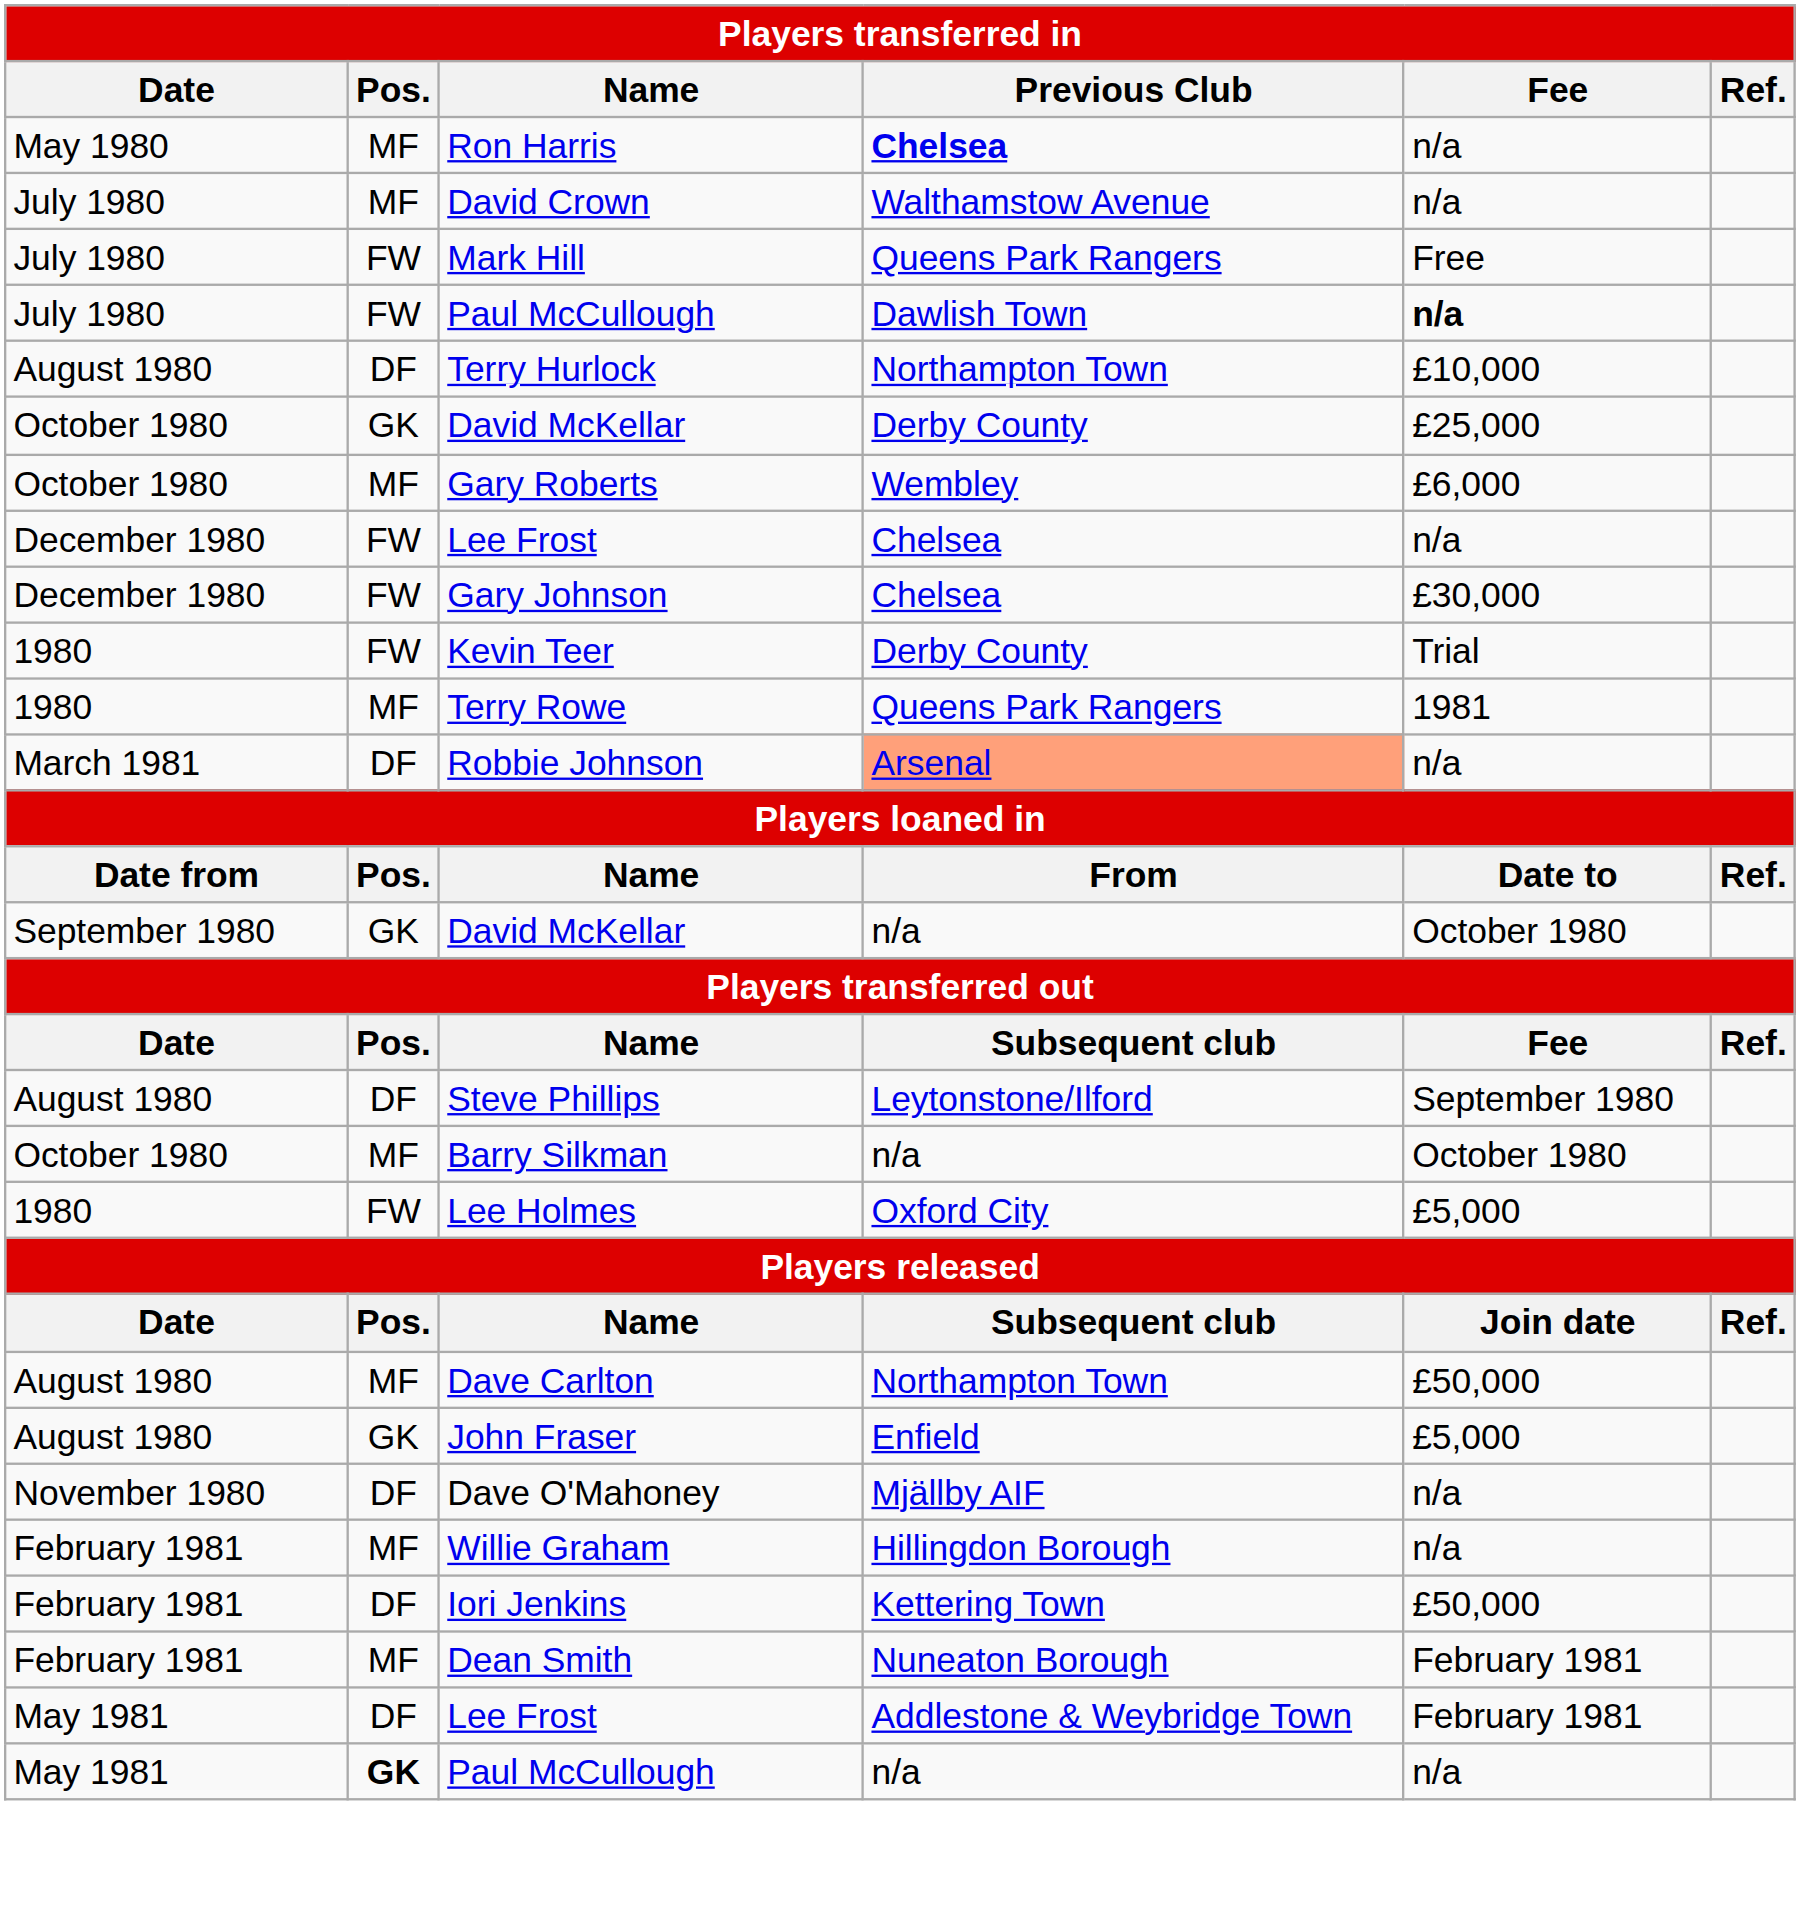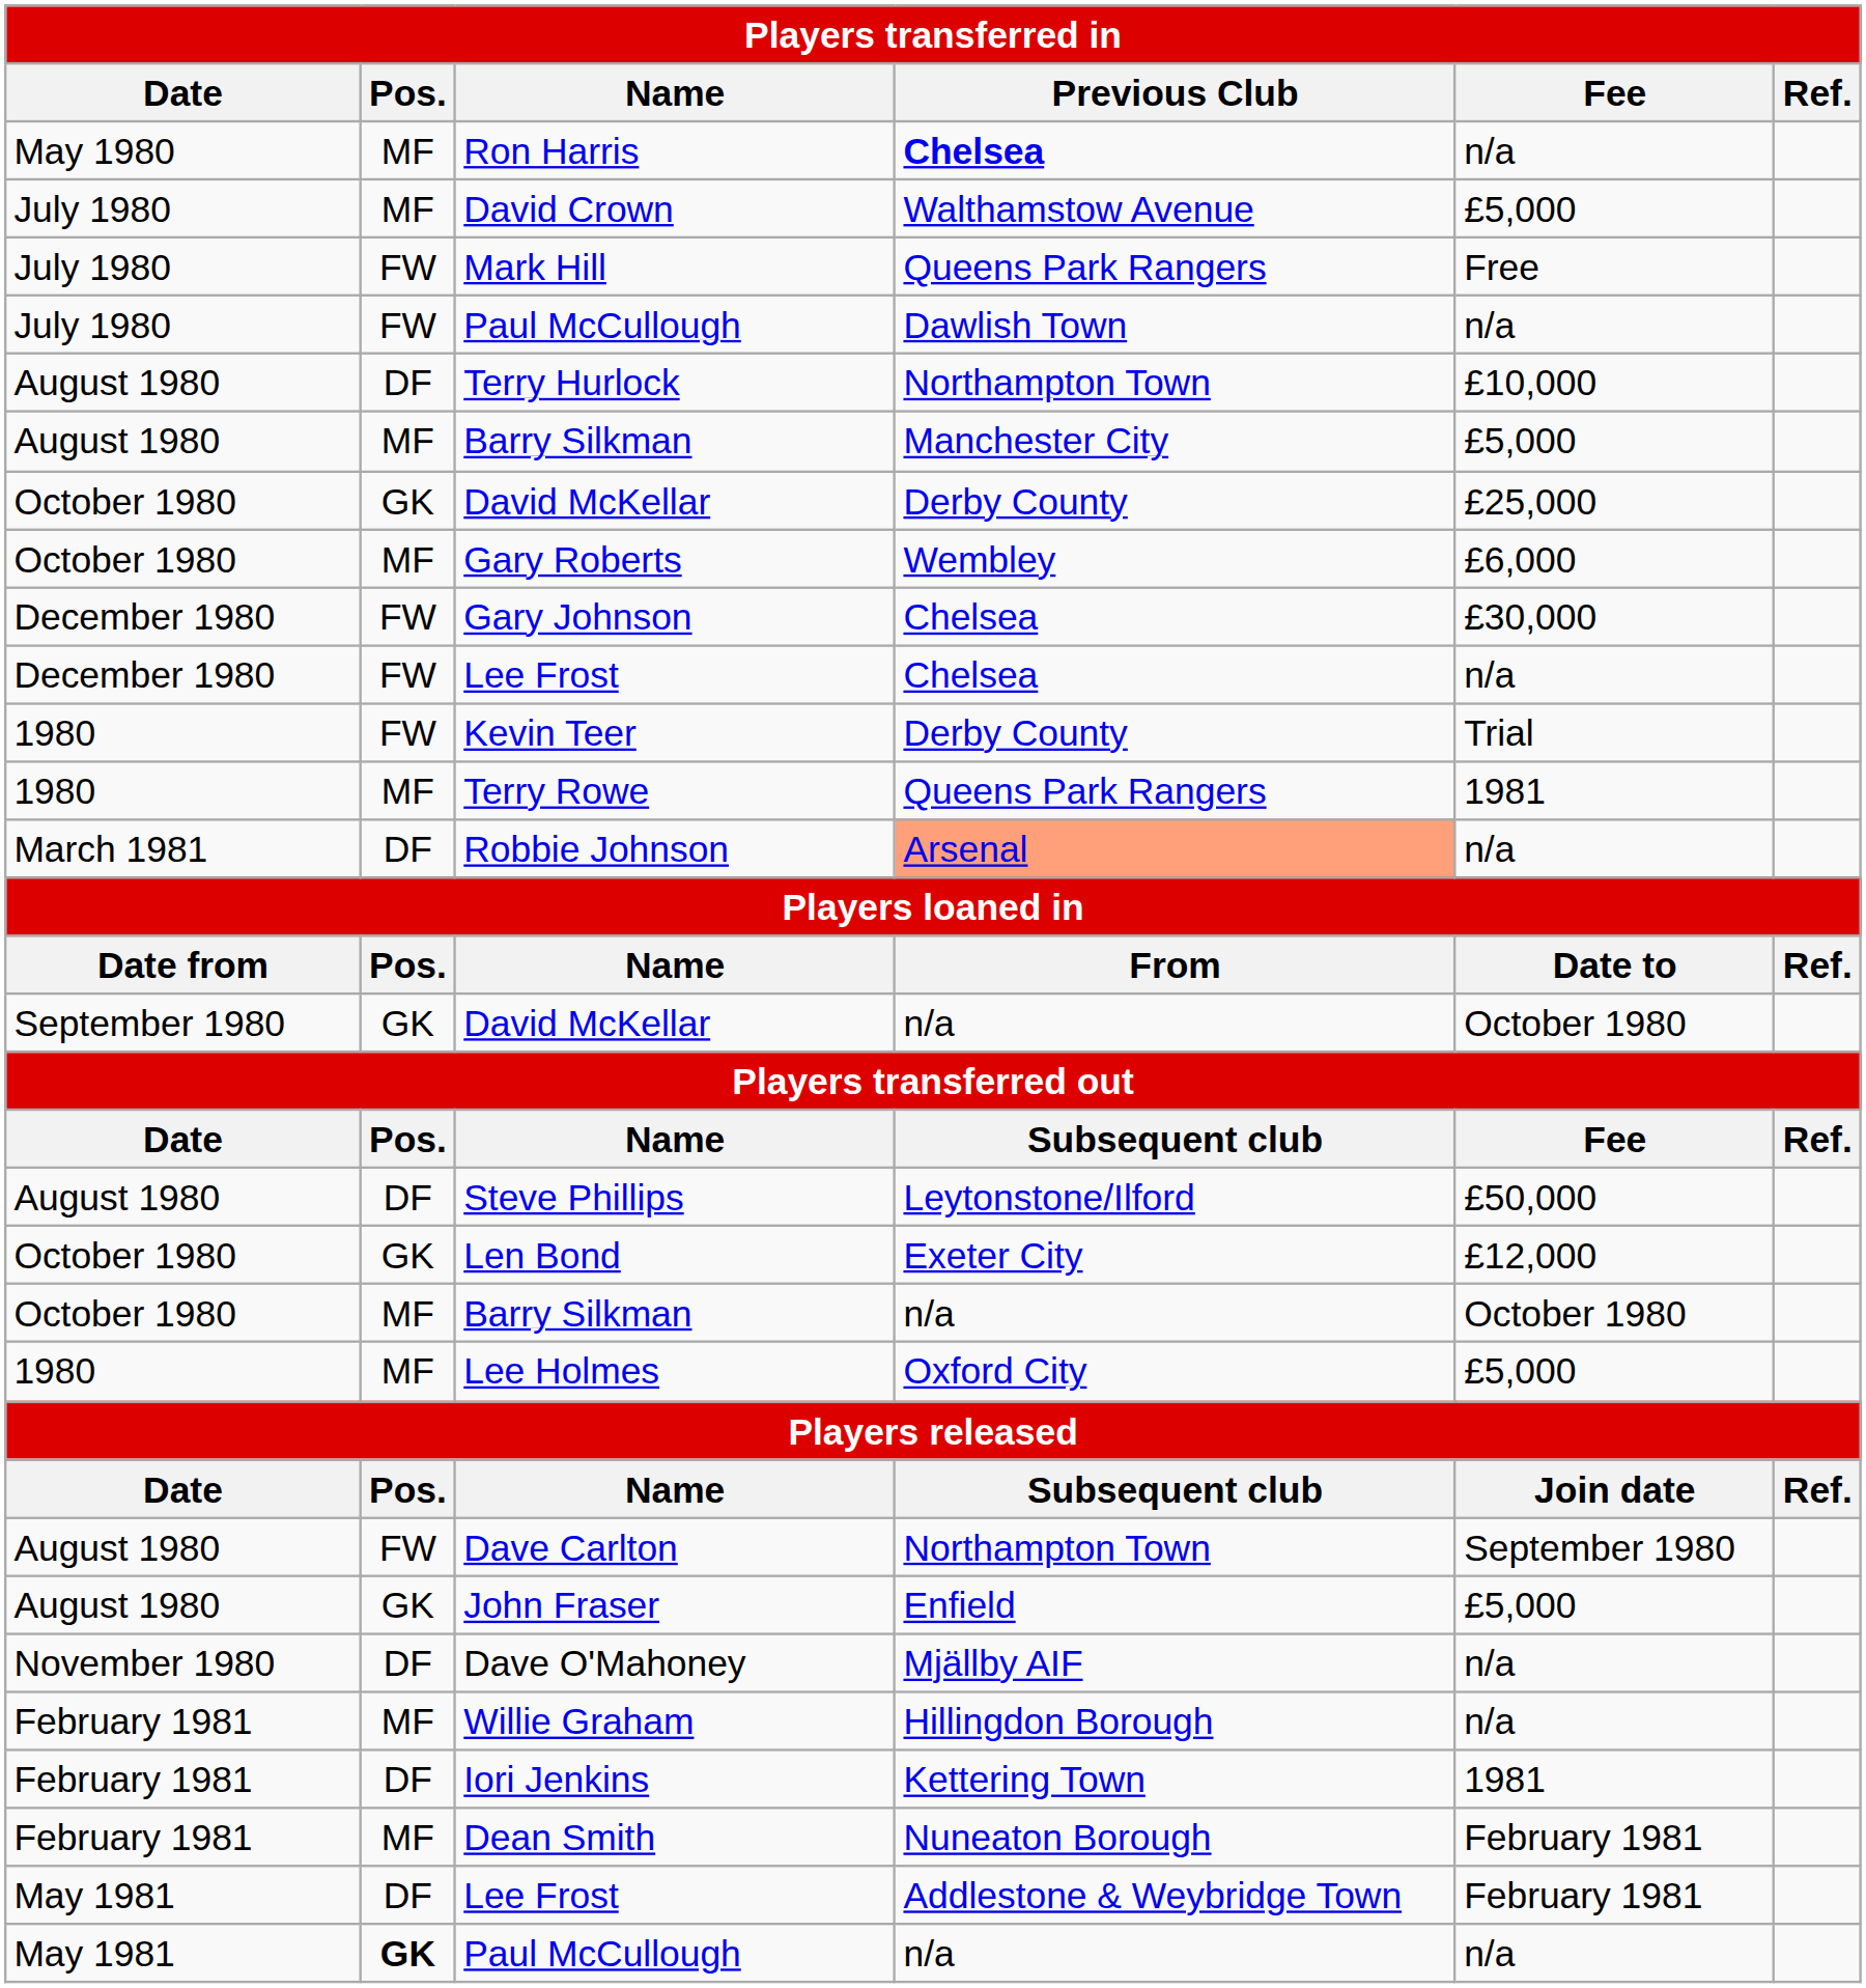 <table class="wikitable" style="font-size:95%;" cellpadding="1">
 <tr>
 <th colspan="6" style="background:#d00; color:white; text-align:center;">Players transferred in</th>
 </tr>
 <tr>
 <th style="width:140px;">Date</th>
 <th style="width:25px;">Pos.</th>
 <th style="width:175px;">Name</th>
 <th style="width:225px;">Previous Club</th>
 <th style="width:125px;">Fee</th>
 <th style="width:25px;">Ref.</th>
 </tr>
 <tr>
 <td>May 1980</td>
 <td style="text-align:center;">MF</td>
 <td> <a href='#'>Ron Harris</a></td>
 <td><strong> <a href='#'>Chelsea</a></strong></td>
 <td>n/a</td>
 <td></td>
 </tr>
 <tr>
 <td>July 1980</td>
 <td style="text-align:center;">MF</td>
 <td> <a href='#'>David Crown</a></td>
 <td> <a href='#'>Walthamstow Avenue</a></td>
-<td>n/a</td>
+<td>£5,000</td>
 <td></td>
 </tr>
 <tr>
 <td>July 1980</td>
 <td style="text-align:center;">FW</td>
 <td> <a href='#'>Mark Hill</a></td>
 <td> <a href='#'>Queens Park Rangers</a></td>
 <td>Free</td>
 <td></td>
 </tr>
 <tr>
 <td>July 1980</td>
 <td style="text-align:center;">FW</td>
 <td> <a href='#'>Paul McCullough</a></td>
 <td> <a href='#'>Dawlish Town</a></td>
-<td><strong>n/a</strong></td>
+<td>n/a</td>
 <td></td>
 </tr>
 <tr>
 <td>August 1980</td>
 <td style="text-align:center;">DF</td>
 <td> <a href='#'>Terry Hurlock</a></td>
 <td> <a href='#'>Northampton Town</a></td>
 <td>£10,000</td>
+<td></td>
+</tr>
+<tr>
+<td>August 1980</td>
+<td style="text-align:center;">MF</td>
+<td> <a href='#'>Barry Silkman</a></td>
+<td> <a href='#'>Manchester City</a></td>
+<td>£5,000</td>
 <td></td>
 </tr>
 <tr>
 <td>October 1980</td>
 <td style="text-align:center;">GK</td>
 <td> <a href='#'>David McKellar</a></td>
 <td> <a href='#'>Derby County</a></td>
 <td>£25,000</td>
 <td></td>
 </tr>
 <tr>
 <td>October 1980</td>
 <td style="text-align:center;">MF</td>
 <td> <a href='#'>Gary Roberts</a></td>
 <td> <a href='#'>Wembley</a></td>
 <td>£6,000</td>
 <td></td>
 </tr>
 <tr>
 <td>December 1980</td>
 <td style="text-align:center;">FW</td>
-<td> <a href='#'>Lee Frost</a></td>
+<td> <a href='#'>Gary Johnson</a></td>
 <td> <a href='#'>Chelsea</a></td>
-<td>n/a</td>
+<td>£30,000</td>
 <td></td>
 </tr>
 <tr>
 <td>December 1980</td>
 <td style="text-align:center;">FW</td>
-<td> <a href='#'>Gary Johnson</a></td>
+<td> <a href='#'>Lee Frost</a></td>
 <td> <a href='#'>Chelsea</a></td>
-<td>£30,000</td>
+<td>n/a</td>
 <td></td>
 </tr>
 <tr>
 <td>1980</td>
 <td style="text-align:center;">FW</td>
 <td> <a href='#'>Kevin Teer</a></td>
 <td> <a href='#'>Derby County</a></td>
 <td>Trial</td>
 <td></td>
 </tr>
 <tr>
 <td>1980</td>
 <td style="text-align:center;">MF</td>
 <td> <a href='#'>Terry Rowe</a></td>
 <td> <a href='#'>Queens Park Rangers</a></td>
 <td>1981</td>
 <td></td>
 </tr>
 <tr>
 <td>March 1981</td>
 <td style="text-align:center;">DF</td>
 <td> <a href='#'>Robbie Johnson</a></td>
 <td style="background: lightsalmon;"> <a href='#'>Arsenal</a></td>
 <td>n/a</td>
 <td></td>
 </tr>
 <tr>
 <th colspan="6" style="background:#d00; color:white; text-align:center;">Players loaned in</th>
 </tr>
 <tr>
 <th>Date from</th>
 <th>Pos.</th>
 <th>Name</th>
 <th>From</th>
 <th>Date to</th>
 <th>Ref.</th>
 </tr>
 <tr>
 <td>September 1980</td>
 <td style="text-align:center;">GK</td>
 <td> <a href='#'>David McKellar</a></td>
 <td>n/a</td>
 <td>October 1980</td>
 <td></td>
 </tr>
 <tr>
 <th colspan="6" style="background:#d00; color:white; text-align:center;">Players transferred out</th>
 </tr>
 <tr>
 <th>Date</th>
 <th>Pos.</th>
 <th>Name</th>
 <th>Subsequent club</th>
 <th>Fee</th>
 <th>Ref.</th>
 </tr>
 <tr>
 <td>August 1980</td>
 <td style="text-align:center;">DF</td>
 <td> <a href='#'>Steve Phillips</a></td>
 <td> <a href='#'>Leytonstone/Ilford</a></td>
-<td>September 1980</td>
+<td>£50,000</td>
+<td></td>
+</tr>
+<tr>
+<td>October 1980</td>
+<td style="text-align:center;">GK</td>
+<td> <a href='#'>Len Bond</a></td>
+<td> <a href='#'>Exeter City</a></td>
+<td>£12,000</td>
 <td></td>
 </tr>
 <tr>
 <td>October 1980</td>
 <td style="text-align:center;">MF</td>
 <td> <a href='#'>Barry Silkman</a></td>
 <td>n/a</td>
 <td>October 1980</td>
 <td></td>
 </tr>
 <tr>
 <td>1980</td>
-<td style="text-align:center;">FW</td>
+<td style="text-align:center;">MF</td>
 <td> <a href='#'>Lee Holmes</a></td>
 <td> <a href='#'>Oxford City</a></td>
 <td>£5,000</td>
 <td></td>
 </tr>
 <tr>
 <th colspan="6" style="background:#d00; color:white; text-align:center;">Players released</th>
 </tr>
 <tr>
 <th>Date</th>
 <th>Pos.</th>
 <th>Name</th>
 <th>Subsequent club</th>
 <th>Join date</th>
 <th>Ref.</th>
 </tr>
 <tr>
 <td>August 1980</td>
-<td style="text-align:center;">MF</td>
+<td style="text-align:center;">FW</td>
 <td> <a href='#'>Dave Carlton</a></td>
 <td> <a href='#'>Northampton Town</a></td>
-<td>£50,000</td>
+<td>September 1980</td>
 <td></td>
 </tr>
 <tr>
 <td>August 1980</td>
 <td style="text-align:center;">GK</td>
 <td> <a href='#'>John Fraser</a></td>
 <td> <a href='#'>Enfield</a></td>
 <td>£5,000</td>
 <td></td>
 </tr>
 <tr>
 <td>November 1980</td>
 <td style="text-align:center;">DF</td>
 <td> Dave O'Mahoney</td>
 <td> <a href='#'>Mjällby AIF</a></td>
 <td>n/a</td>
 <td></td>
 </tr>
 <tr>
 <td>February 1981</td>
 <td style="text-align:center;">MF</td>
 <td> <a href='#'>Willie Graham</a></td>
 <td> <a href='#'>Hillingdon Borough</a></td>
 <td>n/a</td>
 <td></td>
 </tr>
 <tr>
 <td>February 1981</td>
 <td style="text-align:center;">DF</td>
 <td> <a href='#'>Iori Jenkins</a></td>
 <td> <a href='#'>Kettering Town</a></td>
-<td>£50,000</td>
+<td>1981</td>
 <td></td>
 </tr>
 <tr>
 <td>February 1981</td>
 <td style="text-align:center;">MF</td>
 <td> <a href='#'>Dean Smith</a></td>
 <td> <a href='#'>Nuneaton Borough</a></td>
 <td>February 1981</td>
 <td></td>
 </tr>
 <tr>
 <td>May 1981</td>
 <td style="text-align:center;">DF</td>
 <td> <a href='#'>Lee Frost</a></td>
 <td> <a href='#'>Addlestone & Weybridge Town</a></td>
 <td>February 1981</td>
 <td></td>
 </tr>
 <tr>
 <td>May 1981</td>
 <td style="text-align:center;"><strong>GK</strong></td>
 <td> <a href='#'>Paul McCullough</a></td>
 <td>n/a</td>
 <td>n/a</td>
 <td></td>
 </tr>
 </table>
